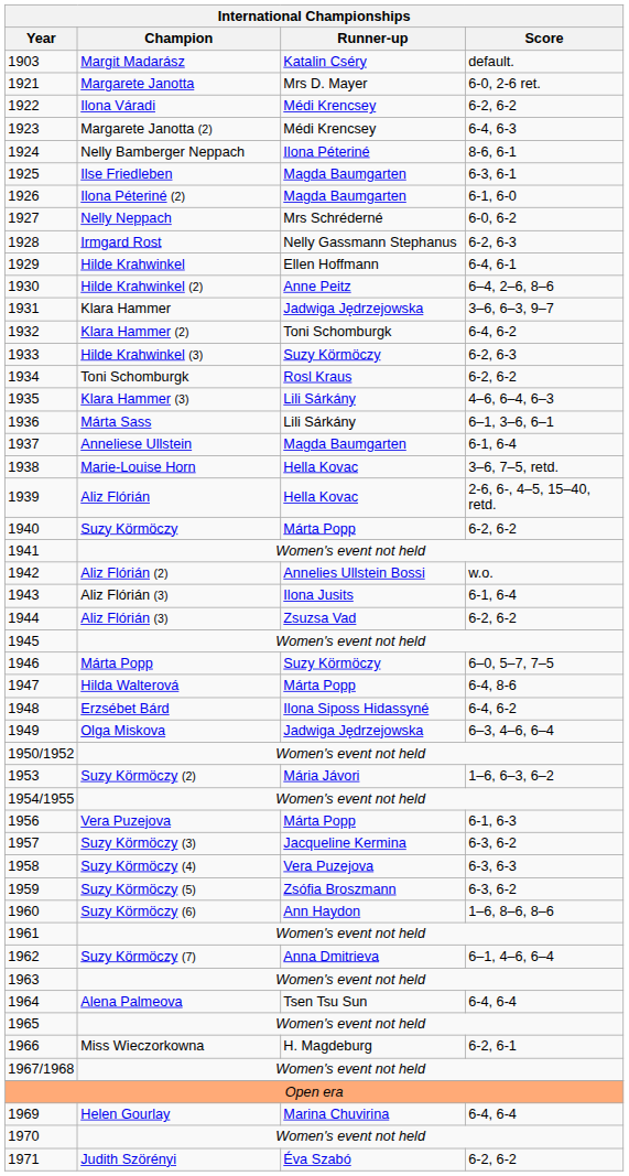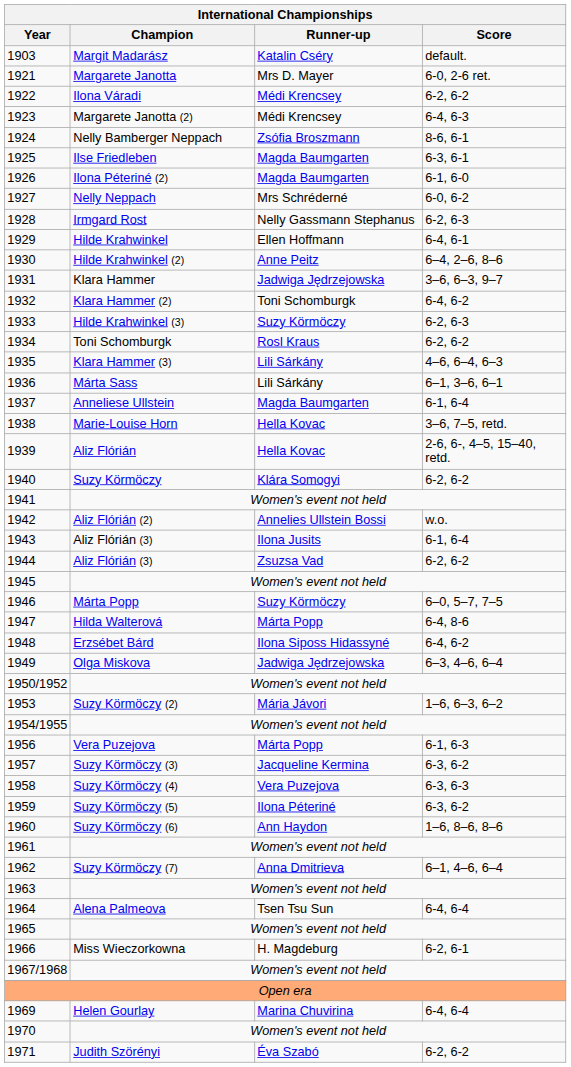 <table class=wikitable style=font-size:98%>
 <tr>
 <th colspan="4">International Championships</th>
 </tr>
 <tr>
 <th>Year</th>
 <th width="220">Champion</th>
 <th width="200">Runner-up</th>
 <th width="170">Score</th>
 </tr>
 <tr>
 <td>1903</td>
 <td> <a href='#'>Margit Madarász</a></td>
 <td> <a href='#'>Katalin Cséry</a></td>
 <td>default.</td>
 </tr>
 <tr>
 <td>1921</td>
 <td> <a href='#'>Margarete Janotta</a></td>
 <td> Mrs D. Mayer</td>
 <td>6-0, 2-6 ret.</td>
 </tr>
 <tr>
 <td>1922</td>
 <td> <a href='#'>Ilona Váradi</a></td>
 <td> <a href='#'>Médi Krencsey</a></td>
 <td>6-2, 6-2</td>
 </tr>
 <tr>
 <td>1923</td>
 <td> Margarete Janotta <small>(2)</small></td>
 <td> Médi Krencsey</td>
 <td>6-4, 6-3</td>
 </tr>
 <tr>
 <td>1924</td>
 <td> Nelly Bamberger Neppach</td>
-<td> <a href='#'>Ilona Péteriné</a></td>
+<td> <a href='#'>Zsófia Broszmann</a></td>
 <td>8-6, 6-1</td>
 </tr>
 <tr>
 <td>1925</td>
 <td> <a href='#'>Ilse Friedleben</a></td>
 <td> <a href='#'>Magda Baumgarten</a></td>
 <td>6-3, 6-1</td>
 </tr>
 <tr>
 <td>1926</td>
 <td> <a href='#'>Ilona Péteriné</a> <small>(2)</small></td>
 <td> <a href='#'>Magda Baumgarten</a></td>
 <td>6-1, 6-0</td>
 </tr>
 <tr>
 <td>1927</td>
 <td> <a href='#'>Nelly Neppach</a></td>
 <td> Mrs Schréderné</td>
 <td>6-0, 6-2</td>
 </tr>
 <tr>
 <td>1928</td>
 <td> <a href='#'>Irmgard Rost</a></td>
 <td> Nelly Gassmann Stephanus</td>
 <td>6-2, 6-3</td>
 </tr>
 <tr>
 <td>1929</td>
 <td> <a href='#'>Hilde Krahwinkel</a></td>
 <td> Ellen Hoffmann</td>
 <td>6-4, 6-1</td>
 </tr>
 <tr>
 <td>1930</td>
 <td> <a href='#'>Hilde Krahwinkel</a> <small>(2)</small></td>
 <td> <a href='#'>Anne Peitz</a></td>
 <td>6–4, 2–6, 8–6</td>
 </tr>
 <tr>
 <td>1931</td>
 <td> Klara Hammer</td>
 <td> <a href='#'>Jadwiga Jędrzejowska</a></td>
 <td>3–6, 6–3, 9–7</td>
 </tr>
 <tr>
 <td>1932</td>
 <td> <a href='#'>Klara Hammer</a> <small>(2)</small></td>
 <td> Toni Schomburgk</td>
 <td>6-4, 6-2</td>
 </tr>
 <tr>
 <td>1933</td>
 <td> <a href='#'>Hilde Krahwinkel</a> <small>(3)</small></td>
 <td> <a href='#'>Suzy Körmöczy</a></td>
 <td>6-2, 6-3</td>
 </tr>
 <tr>
 <td>1934</td>
 <td> Toni Schomburgk</td>
 <td> <a href='#'>Rosl Kraus</a></td>
 <td>6-2, 6-2</td>
 </tr>
 <tr>
 <td>1935</td>
 <td> <a href='#'>Klara Hammer</a> <small>(3)</small></td>
 <td> <a href='#'>Lili Sárkány</a></td>
 <td>4–6, 6–4, 6–3</td>
 </tr>
 <tr>
 <td>1936</td>
 <td> <a href='#'>Márta Sass</a></td>
 <td> Lili Sárkány</td>
 <td>6–1, 3–6, 6–1</td>
 </tr>
 <tr>
 <td>1937</td>
 <td> <a href='#'>Anneliese Ullstein</a></td>
 <td> <a href='#'>Magda Baumgarten</a></td>
 <td>6-1, 6-4</td>
 </tr>
 <tr>
 <td>1938</td>
 <td> <a href='#'>Marie-Louise Horn</a></td>
 <td> <a href='#'>Hella Kovac</a></td>
 <td>3–6, 7–5, retd.</td>
 </tr>
 <tr>
 <td>1939</td>
 <td>  <a href='#'>Aliz Flórián</a></td>
 <td> <a href='#'>Hella Kovac</a></td>
 <td>2-6, 6-, 4–5, 15–40, retd.</td>
 </tr>
 <tr>
 <td>1940</td>
 <td> <a href='#'>Suzy Körmöczy</a></td>
-<td> <a href='#'>Márta Popp</a></td>
+<td> <a href='#'>Klára Somogyi</a></td>
 <td>6-2, 6-2</td>
 </tr>
 <tr>
 <td>1941</td>
 <td colspan=3 align=center><em>Women's event not held</em></td>
 </tr>
 <tr>
 <td>1942</td>
 <td>  <a href='#'>Aliz Flórián</a> <small>(2)</small></td>
 <td> <a href='#'>Annelies Ullstein Bossi</a></td>
 <td>w.o.</td>
 </tr>
 <tr>
 <td>1943</td>
 <td> Aliz Flórián <small>(3)</small></td>
 <td> <a href='#'>Ilona Jusits</a></td>
 <td>6-1, 6-4</td>
 </tr>
 <tr>
 <td>1944</td>
 <td> <a href='#'>Aliz Flórián</a> <small>(3)</small></td>
 <td> <a href='#'>Zsuzsa Vad</a></td>
 <td>6-2, 6-2</td>
 </tr>
 <tr>
 <td>1945</td>
 <td colspan=3 align=center><em>Women's event not held</em></td>
 </tr>
 <tr>
 <td>1946</td>
 <td> <a href='#'>Márta Popp</a></td>
 <td> <a href='#'>Suzy Körmöczy</a></td>
 <td>6–0, 5–7, 7–5</td>
 </tr>
 <tr>
 <td>1947</td>
 <td> <a href='#'>Hilda Walterová</a></td>
 <td> <a href='#'>Márta Popp</a></td>
 <td>6-4, 8-6</td>
 </tr>
 <tr>
 <td>1948</td>
 <td> <a href='#'>Erzsébet Bárd</a></td>
 <td> <a href='#'>Ilona Siposs Hidassyné</a></td>
 <td>6-4, 6-2</td>
 </tr>
 <tr>
 <td>1949</td>
 <td> <a href='#'>Olga Miskova</a></td>
 <td> <a href='#'>Jadwiga Jędrzejowska</a></td>
 <td>6–3, 4–6, 6–4</td>
 </tr>
 <tr>
 <td>1950/1952</td>
 <td colspan=3 align=center><em>Women's event not held</em></td>
 </tr>
 <tr>
 <td>1953</td>
 <td>  <a href='#'>Suzy Körmöczy</a> <small>(2)</small></td>
 <td> <a href='#'>Mária Jávori</a></td>
 <td>1–6, 6–3, 6–2</td>
 </tr>
 <tr>
 <td>1954/1955</td>
 <td colspan=3 align=center><em>Women's event not held</em></td>
 </tr>
 <tr>
 <td>1956</td>
 <td> <a href='#'>Vera Puzejova</a></td>
 <td> <a href='#'>Márta Popp</a></td>
 <td>6-1, 6-3</td>
 </tr>
 <tr>
 <td>1957</td>
 <td> <a href='#'>Suzy Körmöczy</a> <small>(3)</small></td>
 <td> <a href='#'>Jacqueline Kermina</a></td>
 <td>6-3, 6-2</td>
 </tr>
 <tr>
 <td>1958</td>
 <td> <a href='#'>Suzy Körmöczy</a> <small>(4)</small></td>
 <td> <a href='#'>Vera Puzejova</a></td>
 <td>6-3, 6-3</td>
 </tr>
 <tr>
 <td>1959</td>
 <td> <a href='#'>Suzy Körmöczy</a> <small>(5)</small></td>
-<td> <a href='#'>Zsófia Broszmann</a></td>
+<td> <a href='#'>Ilona Péteriné</a></td>
 <td>6-3, 6-2</td>
 </tr>
 <tr>
 <td>1960</td>
 <td> <a href='#'>Suzy Körmöczy</a> <small>(6)</small></td>
 <td> <a href='#'>Ann Haydon</a></td>
 <td>1–6, 8–6, 8–6</td>
 </tr>
 <tr>
 <td>1961</td>
 <td colspan=3 align=center><em>Women's event not held</em></td>
 </tr>
 <tr>
 <td>1962</td>
 <td> <a href='#'>Suzy Körmöczy</a> <small>(7)</small></td>
 <td> <a href='#'>Anna Dmitrieva</a></td>
 <td>6–1, 4–6, 6–4</td>
 </tr>
 <tr>
 <td>1963</td>
 <td colspan=3 align=center><em>Women's event not held</em></td>
 </tr>
 <tr>
 <td>1964</td>
 <td> <a href='#'>Alena Palmeova</a></td>
 <td> Tsen Tsu Sun</td>
 <td>6-4, 6-4</td>
 </tr>
 <tr>
 <td>1965</td>
 <td colspan=3 align=center><em>Women's event not held</em></td>
 </tr>
 <tr>
 <td>1966</td>
 <td> Miss Wieczorkowna</td>
 <td> H. Magdeburg</td>
 <td>6-2, 6-1</td>
 </tr>
 <tr>
 <td>1967/1968</td>
 <td colspan=3 align=center><em>Women's event not held</em></td>
 </tr>
 <tr>
 </tr>
 <tr style=background-color:#ffaa77>
 <td colspan=4 align=center><em>Open era </em></td>
 </tr>
 <tr>
 <td>1969</td>
 <td> <a href='#'>Helen Gourlay</a></td>
 <td> <a href='#'>Marina Chuvirina</a></td>
 <td>6-4, 6-4</td>
 </tr>
 <tr>
 <td>1970</td>
 <td colspan=3 align=center><em>Women's event not held</em></td>
 </tr>
 <tr>
 <td>1971</td>
 <td> <a href='#'>Judith Szörényi</a></td>
 <td> <a href='#'>Éva Szabó</a></td>
 <td>6-2, 6-2</td>
 </tr>
 </table>
